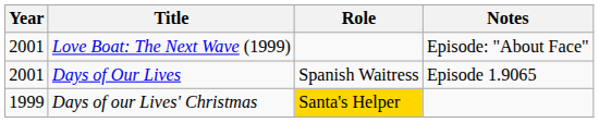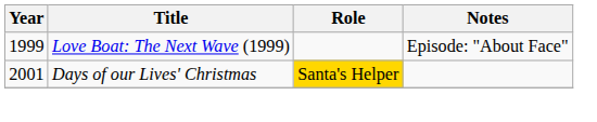 <table class="wikitable sortable">
 <tr>
 <th>Year</th>
 <th>Title</th>
 <th>Role</th>
 <th class="unsortable">Notes</th>
 </tr>
 <tr>
-<td>2001</td>
+<td>1999</td>
 <td><em><a href='#'>Love Boat: The Next Wave</a></em> (1999)</td>
 <td></td>
 <td>Episode: "About Face"</td>
 </tr>
 <tr>
 <td>2001</td>
-<td><em><a href='#'>Days of Our Lives</a></em></td>
-<td>Spanish Waitress</td>
-<td>Episode 1.9065</td>
-</tr>
-<tr>
-<td>1999</td>
 <td><em>Days of our Lives' Christmas</em></td>
 <td style="background: gold;">Santa's Helper</td>
 <td></td>
 </tr>
 <tr>
 </tr>
 </table>
